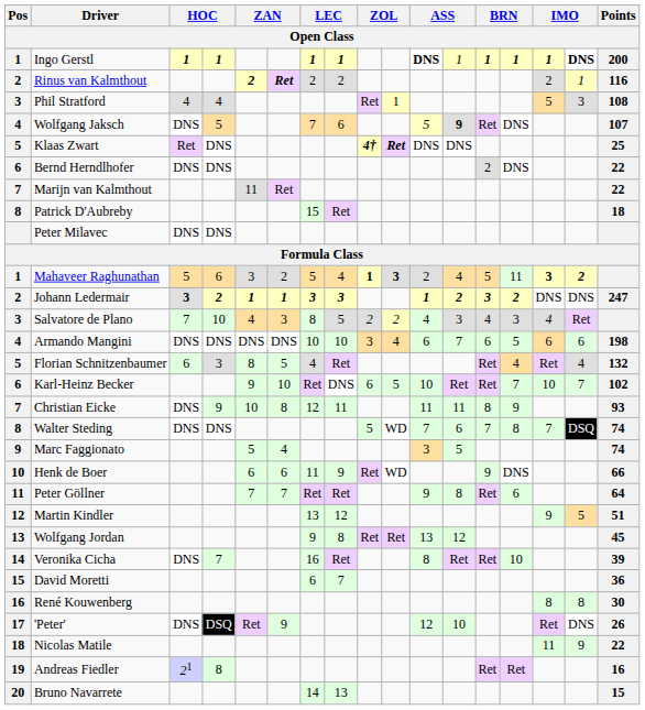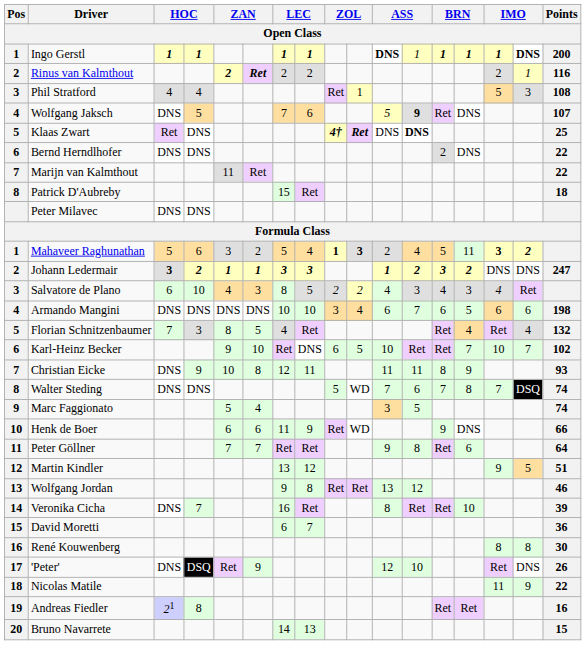 <table class="wikitable" style="font-size: 85%; text-align: center;">
 <tr valign="top">
 <th valign=middle>Pos</th>
 <th valign=middle>Driver</th>
 <th colspan=2><a href='#'>HOC</a><br></th>
 <th colspan=2><a href='#'>ZAN</a><br></th>
 <th colspan=2><a href='#'>LEC</a><br></th>
 <th colspan=2><a href='#'>ZOL</a><br></th>
 <th colspan=2><a href='#'>ASS</a><br></th>
 <th colspan=2><a href='#'>BRN</a><br></th>
 <th colspan=2><a href='#'>IMO</a><br></th>
 <th valign=middle>Points</th>
 </tr>
 <tr>
 <th colspan=17>Open Class</th>
 </tr>
 <tr>
 <th>1</th>
 <td align=left> Ingo Gerstl</td>
 <td style="background:#FFFFBF;"><strong><em>1</em></strong></td>
 <td style="background:#FFFFBF;"><strong><em>1</em></strong></td>
 <td></td>
 <td></td>
 <td style="background:#FFFFBF;"><strong><em>1</em></strong></td>
 <td style="background:#FFFFBF;"><strong><em>1</em></strong></td>
 <td></td>
 <td></td>
 <td style="background:#FFFFFF;"><strong>DNS</strong></td>
 <td style="background:#FFFFBF;"><em>1</em></td>
 <td style="background:#FFFFBF;"><strong><em>1</em></strong></td>
 <td style="background:#FFFFBF;"><strong><em>1</em></strong></td>
 <td style="background:#FFFFBF;"><strong><em>1</em></strong></td>
 <td style="background:#FFFFFF;"><strong>DNS</strong></td>
 <th>200</th>
 </tr>
 <tr>
 <th>2</th>
 <td align=left> <a href='#'>Rinus van Kalmthout</a></td>
 <td></td>
 <td></td>
 <td style="background:#FFFFBF;"><strong><em>2</em></strong></td>
 <td style="background:#EFCFFF;"><strong><em>Ret</em></strong></td>
 <td style="background:#DFDFDF;">2</td>
 <td style="background:#DFDFDF;">2</td>
 <td></td>
 <td></td>
 <td></td>
 <td></td>
 <td></td>
 <td></td>
 <td style="background:#DFDFDF;">2</td>
 <td style="background:#FFFFBF;"><em>1</em></td>
 <th>116</th>
 </tr>
 <tr>
 <th>3</th>
 <td align=left> Phil Stratford</td>
 <td style="background:#DFDFDF;">4</td>
 <td style="background:#DFDFDF;">4</td>
 <td></td>
 <td></td>
 <td></td>
 <td></td>
 <td style="background:#EFCFFF;">Ret</td>
 <td style="background:#FFFFBF;">1</td>
 <td></td>
 <td></td>
 <td></td>
 <td></td>
 <td style="background:#FFDF9F;">5</td>
 <td style="background:#DFDFDF;">3</td>
 <th>108</th>
 </tr>
 <tr>
 <th>4</th>
 <td align=left> Wolfgang Jaksch</td>
 <td style="background:#FFFFFF;">DNS</td>
 <td style="background:#FFDF9F;">5</td>
 <td></td>
 <td></td>
 <td style="background:#FFDF9F;">7</td>
 <td style="background:#FFDF9F;">6</td>
 <td></td>
 <td></td>
 <td style="background:#FFFFBF;"><em>5</em></td>
 <td style="background:#DFDFDF;"><strong>9</strong></td>
 <td style="background:#EFCFFF;">Ret</td>
 <td style="background:#FFFFFF;">DNS</td>
 <td></td>
 <td></td>
 <th>107</th>
 </tr>
 <tr>
 <th>5</th>
 <td align=left> Klaas Zwart</td>
 <td style="background:#EFCFFF;">Ret</td>
 <td style="background:#FFFFFF;">DNS</td>
 <td></td>
 <td></td>
 <td></td>
 <td></td>
 <td style="background:#FFFFBF;"><strong><em>4†</em></strong></td>
 <td style="background:#EFCFFF;"><strong><em>Ret</em></strong></td>
 <td style="background:#FFFFFF;">DNS</td>
-<td style="background:#FFFFFF;">DNS</td>
+<td style="background:#FFFFFF;"><strong>DNS</strong></td>
 <td></td>
 <td></td>
 <td></td>
 <td></td>
 <th>25</th>
 </tr>
 <tr>
 <th>6</th>
 <td align=left> Bernd Herndlhofer</td>
 <td style="background:#FFFFFF;">DNS</td>
 <td style="background:#FFFFFF;">DNS</td>
 <td></td>
 <td></td>
 <td></td>
 <td></td>
 <td></td>
 <td></td>
 <td></td>
 <td></td>
 <td style="background:#DFDFDF;">2</td>
 <td style="background:#FFFFFF;">DNS</td>
 <td></td>
 <td></td>
 <th>22</th>
 </tr>
 <tr>
 <th>7</th>
 <td align=left> Marijn van Kalmthout</td>
 <td></td>
 <td></td>
 <td style="background:#DFDFDF;">11</td>
 <td style="background:#EFCFFF;">Ret</td>
 <td></td>
 <td></td>
 <td></td>
 <td></td>
 <td></td>
 <td></td>
 <td></td>
 <td></td>
 <td></td>
 <td></td>
 <th>22</th>
 </tr>
 <tr>
 <th>8</th>
 <td align=left> Patrick D'Aubreby</td>
 <td></td>
 <td></td>
 <td></td>
 <td></td>
 <td style="background:#DFFFDF;">15</td>
 <td style="background:#EFCFFF;">Ret</td>
 <td></td>
 <td></td>
 <td></td>
 <td></td>
 <td></td>
 <td></td>
 <td></td>
 <td></td>
 <th>18</th>
 </tr>
 <tr>
 <th></th>
 <td align=left> Peter Milavec</td>
 <td style="background:#FFFFFF;">DNS</td>
 <td style="background:#FFFFFF;">DNS</td>
 <td></td>
 <td></td>
 <td></td>
 <td></td>
 <td></td>
 <td></td>
 <td></td>
 <td></td>
 <td></td>
 <td></td>
 <td></td>
 <td></td>
 <th></th>
 </tr>
 <tr>
 <th colspan=17>Formula Class</th>
 </tr>
 <tr>
 <th>1</th>
 <td align=left> <a href='#'>Mahaveer Raghunathan</a></td>
 <td style="background:#FFDF9F;">5</td>
 <td style="background:#FFDF9F;">6</td>
 <td style="background:#DFDFDF;">3</td>
 <td style="background:#DFDFDF;">2</td>
 <td style="background:#FFDF9F;">5</td>
 <td style="background:#FFDF9F;">4</td>
 <td style="background:#FFFFBF;"><strong>1</strong></td>
 <td style="background:#DFDFDF;"><strong>3</strong></td>
 <td style="background:#DFDFDF;">2</td>
 <td style="background:#FFDF9F;">4</td>
 <td style="background:#FFDF9F;">5</td>
 <td style="background:#DFFFDF;">11</td>
 <td style="background:#FFFFBF;"><strong>3</strong></td>
 <td style="background:#FFFFBF;"><strong><em>2</em></strong></td>
 <th></th>
 </tr>
 <tr>
 <th>2</th>
 <td align=left> Johann Ledermair</td>
 <td style="background:#DFDFDF;"><strong>3</strong></td>
 <td style="background:#FFFFBF;"><strong><em>2</em></strong></td>
 <td style="background:#FFFFBF;"><strong><em>1</em></strong></td>
 <td style="background:#FFFFBF;"><strong><em>1</em></strong></td>
 <td style="background:#FFFFBF;"><strong><em>3</em></strong></td>
 <td style="background:#FFFFBF;"><strong><em>3</em></strong></td>
 <td></td>
 <td></td>
 <td style="background:#FFFFBF;"><strong><em>1</em></strong></td>
 <td style="background:#FFFFBF;"><strong><em>2</em></strong></td>
 <td style="background:#FFFFBF;"><strong><em>3</em></strong></td>
 <td style="background:#FFFFBF;"><strong><em>2</em></strong></td>
 <td style="background:#FFFFFF;">DNS</td>
 <td style="background:#FFFFFF;">DNS</td>
 <th>247</th>
 </tr>
 <tr>
 <th>3</th>
 <td align=left> Salvatore de Plano</td>
-<td style="background:#DFFFDF;">7</td>
+<td style="background:#DFFFDF;">6</td>
 <td style="background:#DFFFDF;">10</td>
 <td style="background:#FFDF9F;">4</td>
 <td style="background:#FFDF9F;">3</td>
 <td style="background:#DFFFDF;">8</td>
 <td style="background:#DFDFDF;">5</td>
 <td style="background:#DFDFDF;"><em>2</em></td>
 <td style="background:#FFFFBF;"><em>2</em></td>
 <td style="background:#DFFFDF;">4</td>
 <td style="background:#DFDFDF;">3</td>
 <td style="background:#DFDFDF;">4</td>
 <td style="background:#DFDFDF;">3</td>
 <td style="background:#DFDFDF;"><em>4</em></td>
 <td style="background:#EFCFFF;">Ret</td>
 <th></th>
 </tr>
 <tr>
 <th>4</th>
 <td align=left> Armando Mangini</td>
 <td style="background:#FFFFFF;">DNS</td>
 <td style="background:#FFFFFF;">DNS</td>
 <td style="background:#FFFFFF;">DNS</td>
 <td style="background:#FFFFFF;">DNS</td>
 <td style="background:#DFFFDF;">10</td>
 <td style="background:#DFFFDF;">10</td>
 <td style="background:#FFDF9F;">3</td>
 <td style="background:#FFDF9F;">4</td>
 <td style="background:#DFFFDF;">6</td>
 <td style="background:#DFFFDF;">7</td>
 <td style="background:#DFFFDF;">6</td>
 <td style="background:#DFFFDF;">5</td>
 <td style="background:#FFDF9F;">6</td>
 <td style="background:#DFFFDF;">6</td>
 <th>198</th>
 </tr>
 <tr>
 <th>5</th>
 <td align=left> Florian Schnitzenbaumer</td>
-<td style="background:#DFFFDF;">6</td>
+<td style="background:#DFFFDF;">7</td>
 <td style="background:#DFDFDF;">3</td>
 <td style="background:#DFFFDF;">8</td>
 <td style="background:#DFFFDF;">5</td>
 <td style="background:#DFDFDF;">4</td>
 <td style="background:#EFCFFF;">Ret</td>
 <td></td>
 <td></td>
 <td></td>
 <td></td>
 <td style="background:#EFCFFF;">Ret</td>
 <td style="background:#FFDF9F;">4</td>
 <td style="background:#EFCFFF;">Ret</td>
 <td style="background:#DFDFDF;">4</td>
 <th>132</th>
 </tr>
 <tr>
 <th>6</th>
 <td align=left> Karl-Heinz Becker</td>
 <td></td>
 <td></td>
 <td style="background:#DFFFDF;">9</td>
 <td style="background:#DFFFDF;">10</td>
 <td style="background:#EFCFFF;">Ret</td>
 <td style="background:#FFFFFF;">DNS</td>
 <td style="background:#DFFFDF;">6</td>
 <td style="background:#DFFFDF;">5</td>
 <td style="background:#DFFFDF;">10</td>
 <td style="background:#EFCFFF;">Ret</td>
 <td style="background:#EFCFFF;">Ret</td>
 <td style="background:#DFFFDF;">7</td>
 <td style="background:#DFFFDF;">10</td>
 <td style="background:#DFFFDF;">7</td>
 <th>102</th>
 </tr>
 <tr>
 <th>7</th>
 <td align=left> Christian Eicke</td>
 <td style="background:#FFFFFF;">DNS</td>
 <td style="background:#DFFFDF;">9</td>
 <td style="background:#DFFFDF;">10</td>
 <td style="background:#DFFFDF;">8</td>
 <td style="background:#DFFFDF;">12</td>
 <td style="background:#DFFFDF;">11</td>
 <td></td>
 <td></td>
 <td style="background:#DFFFDF;">11</td>
 <td style="background:#DFFFDF;">11</td>
 <td style="background:#DFFFDF;">8</td>
 <td style="background:#DFFFDF;">9</td>
 <td></td>
 <td></td>
 <th>93</th>
 </tr>
 <tr>
 <th>8</th>
 <td align=left> Walter Steding</td>
 <td style="background:#FFFFFF;">DNS</td>
 <td style="background:#FFFFFF;">DNS</td>
 <td></td>
 <td></td>
 <td></td>
 <td></td>
 <td style="background:#DFFFDF;">5</td>
 <td style="background:#FFFFFF;">WD</td>
 <td style="background:#DFFFDF;">7</td>
 <td style="background:#DFFFDF;">6</td>
 <td style="background:#DFFFDF;">7</td>
 <td style="background:#DFFFDF;">8</td>
 <td style="background:#DFFFDF;">7</td>
 <td style="background:#000000; color:white;">DSQ</td>
 <th>74</th>
 </tr>
 <tr>
 <th>9</th>
 <td align=left> Marc Faggionato</td>
 <td></td>
 <td></td>
 <td style="background:#DFFFDF;">5</td>
 <td style="background:#DFFFDF;">4</td>
 <td></td>
 <td></td>
 <td></td>
 <td></td>
 <td style="background:#FFDF9F;">3</td>
 <td style="background:#DFFFDF;">5</td>
 <td></td>
 <td></td>
 <td></td>
 <td></td>
 <th>74</th>
 </tr>
 <tr>
 <th>10</th>
 <td align=left> Henk de Boer</td>
 <td></td>
 <td></td>
 <td style="background:#DFFFDF;">6</td>
 <td style="background:#DFFFDF;">6</td>
 <td style="background:#DFFFDF;">11</td>
 <td style="background:#DFFFDF;">9</td>
 <td style="background:#EFCFFF;">Ret</td>
 <td style="background:#FFFFFF;">WD</td>
 <td></td>
 <td></td>
 <td style="background:#DFFFDF;">9</td>
 <td style="background:#FFFFFF;">DNS</td>
 <td></td>
 <td></td>
 <th>66</th>
 </tr>
 <tr>
 <th>11</th>
 <td align=left> Peter Göllner</td>
 <td></td>
 <td></td>
 <td style="background:#DFFFDF;">7</td>
 <td style="background:#DFFFDF;">7</td>
 <td style="background:#EFCFFF;">Ret</td>
 <td style="background:#EFCFFF;">Ret</td>
 <td></td>
 <td></td>
 <td style="background:#DFFFDF;">9</td>
 <td style="background:#DFFFDF;">8</td>
 <td style="background:#EFCFFF;">Ret</td>
 <td style="background:#DFFFDF;">6</td>
 <td></td>
 <td></td>
 <th>64</th>
 </tr>
 <tr>
 <th>12</th>
 <td align=left> Martin Kindler</td>
 <td></td>
 <td></td>
 <td></td>
 <td></td>
 <td style="background:#DFFFDF;">13</td>
 <td style="background:#DFFFDF;">12</td>
 <td></td>
 <td></td>
 <td></td>
 <td></td>
 <td></td>
 <td></td>
 <td style="background:#DFFFDF;">9</td>
 <td style="background:#FFDF9F;">5</td>
 <th>51</th>
 </tr>
 <tr>
 <th>13</th>
 <td align=left> Wolfgang Jordan</td>
 <td></td>
 <td></td>
 <td></td>
 <td></td>
 <td style="background:#DFFFDF;">9</td>
 <td style="background:#DFFFDF;">8</td>
 <td style="background:#EFCFFF;">Ret</td>
 <td style="background:#EFCFFF;">Ret</td>
 <td style="background:#DFFFDF;">13</td>
 <td style="background:#DFFFDF;">12</td>
 <td></td>
 <td></td>
 <td></td>
 <td></td>
-<th>45</th>
+<th>46</th>
 </tr>
 <tr>
 <th>14</th>
 <td align=left> Veronika Cicha</td>
 <td style="background:#FFFFFF;">DNS</td>
 <td style="background:#DFFFDF;">7</td>
 <td></td>
 <td></td>
 <td style="background:#DFFFDF;">16</td>
 <td style="background:#EFCFFF;">Ret</td>
 <td></td>
 <td></td>
 <td style="background:#DFFFDF;">8</td>
 <td style="background:#EFCFFF;">Ret</td>
 <td style="background:#EFCFFF;">Ret</td>
 <td style="background:#DFFFDF;">10</td>
 <td></td>
 <td></td>
 <th>39</th>
 </tr>
 <tr>
 <th>15</th>
 <td align=left> David Moretti</td>
 <td></td>
 <td></td>
 <td></td>
 <td></td>
 <td style="background:#DFFFDF;">6</td>
 <td style="background:#DFFFDF;">7</td>
 <td></td>
 <td></td>
 <td></td>
 <td></td>
 <td></td>
 <td></td>
 <td></td>
 <td></td>
 <th>36</th>
 </tr>
 <tr>
 <th>16</th>
 <td align=left> René Kouwenberg</td>
 <td></td>
 <td></td>
 <td></td>
 <td></td>
 <td></td>
 <td></td>
 <td></td>
 <td></td>
 <td></td>
 <td></td>
 <td></td>
 <td></td>
 <td style="background:#DFFFDF;">8</td>
 <td style="background:#DFFFDF;">8</td>
 <th>30</th>
 </tr>
 <tr>
 <th>17</th>
 <td align=left> 'Peter'</td>
 <td style="background:#FFFFFF;">DNS</td>
 <td style="background:#000000; color:white;">DSQ</td>
 <td style="background:#EFCFFF;">Ret</td>
 <td style="background:#DFFFDF;">9</td>
 <td></td>
 <td></td>
 <td></td>
 <td></td>
 <td style="background:#DFFFDF;">12</td>
 <td style="background:#DFFFDF;">10</td>
 <td></td>
 <td></td>
 <td style="background:#EFCFFF;">Ret</td>
 <td style="background:#FFFFFF;">DNS</td>
 <th>26</th>
 </tr>
 <tr>
 <th>18</th>
 <td align=left> Nicolas Matile</td>
 <td></td>
 <td></td>
 <td></td>
 <td></td>
 <td></td>
 <td></td>
 <td></td>
 <td></td>
 <td></td>
 <td></td>
 <td></td>
 <td></td>
 <td style="background:#DFFFDF;">11</td>
 <td style="background:#DFFFDF;">9</td>
 <th>22</th>
 </tr>
 <tr>
 <th>19</th>
 <td align=left> Andreas Fiedler</td>
 <td style="background:#CFCFFF;"><em>2</em><sup>1</sup></td>
 <td style="background:#DFFFDF;">8</td>
 <td></td>
 <td></td>
 <td></td>
 <td></td>
 <td></td>
 <td></td>
 <td></td>
 <td></td>
 <td style="background:#EFCFFF;">Ret</td>
 <td style="background:#EFCFFF;">Ret</td>
 <td></td>
 <td></td>
 <th>16</th>
 </tr>
 <tr>
 <th>20</th>
 <td align=left> Bruno Navarrete</td>
 <td></td>
 <td></td>
 <td></td>
 <td></td>
 <td style="background:#DFFFDF;">14</td>
 <td style="background:#DFFFDF;">13</td>
 <td></td>
 <td></td>
 <td></td>
 <td></td>
 <td></td>
 <td></td>
 <td></td>
 <td></td>
 <th>15</th>
 </tr>
 </table>
